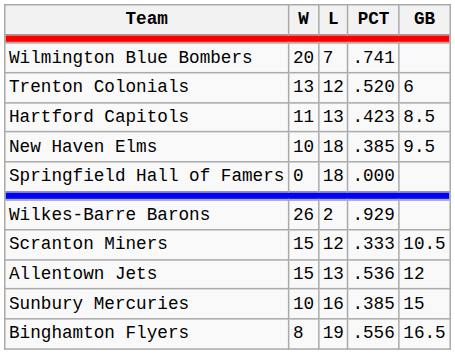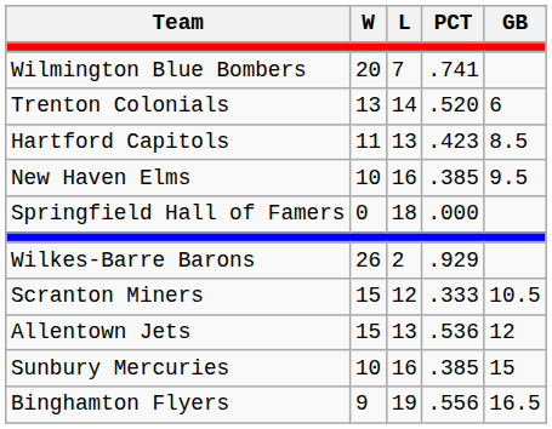 <table class="wikitable" style="font-size:90%">
 <tr>
 <th>Team</th>
 <th>W</th>
 <th>L</th>
 <th>PCT</th>
 <th>GB</th>
 </tr>
 <tr>
 <th style="background:red" colspan="5"></th>
 </tr>
 <tr>
 <td>Wilmington Blue Bombers</td>
 <td>20</td>
 <td>7</td>
 <td>.741</td>
 <td></td>
 </tr>
 <tr>
 <td>Trenton Colonials</td>
 <td>13</td>
-<td>12</td>
+<td>14</td>
 <td>.520</td>
 <td>6</td>
 </tr>
 <tr>
 <td>Hartford Capitols</td>
 <td>11</td>
 <td>13</td>
 <td>.423</td>
 <td>8.5</td>
 </tr>
 <tr>
 <td>New Haven Elms</td>
 <td>10</td>
-<td>18</td>
+<td>16</td>
 <td>.385</td>
 <td>9.5</td>
 </tr>
 <tr>
 <td>Springfield Hall of Famers</td>
 <td>0</td>
 <td>18</td>
 <td>.000</td>
 <td></td>
 </tr>
 <tr>
 <th style="background:blue" colspan="5"></th>
 </tr>
 <tr>
 <td>Wilkes-Barre Barons</td>
 <td>26</td>
 <td>2</td>
 <td>.929</td>
 <td></td>
 </tr>
 <tr>
 <td>Scranton Miners</td>
 <td>15</td>
 <td>12</td>
 <td>.333</td>
 <td>10.5</td>
 </tr>
 <tr>
 <td>Allentown Jets</td>
 <td>15</td>
 <td>13</td>
 <td>.536</td>
 <td>12</td>
 </tr>
 <tr>
 <td>Sunbury Mercuries</td>
 <td>10</td>
 <td>16</td>
 <td>.385</td>
 <td>15</td>
 </tr>
 <tr>
 <td>Binghamton Flyers</td>
-<td>8</td>
+<td>9</td>
 <td>19</td>
 <td>.556</td>
 <td>16.5</td>
 </tr>
 </table>
